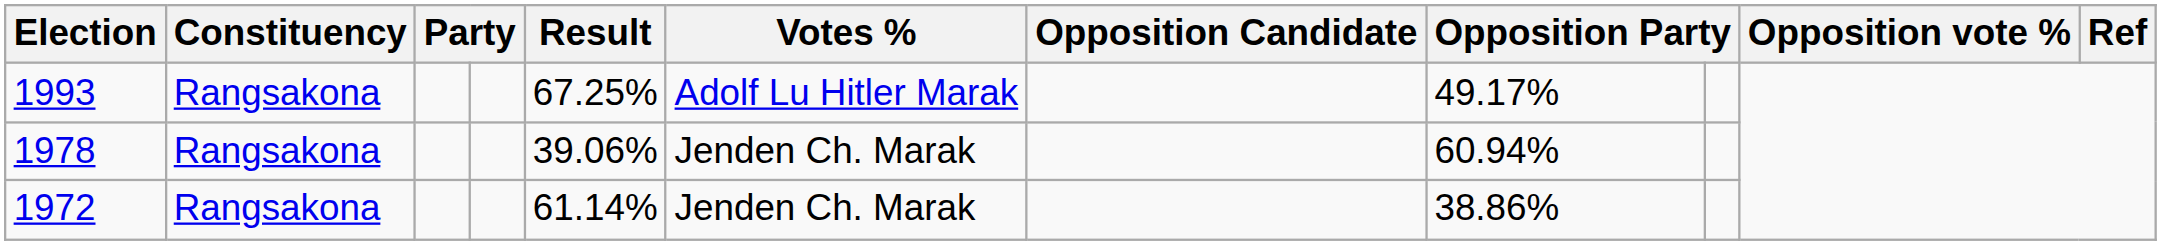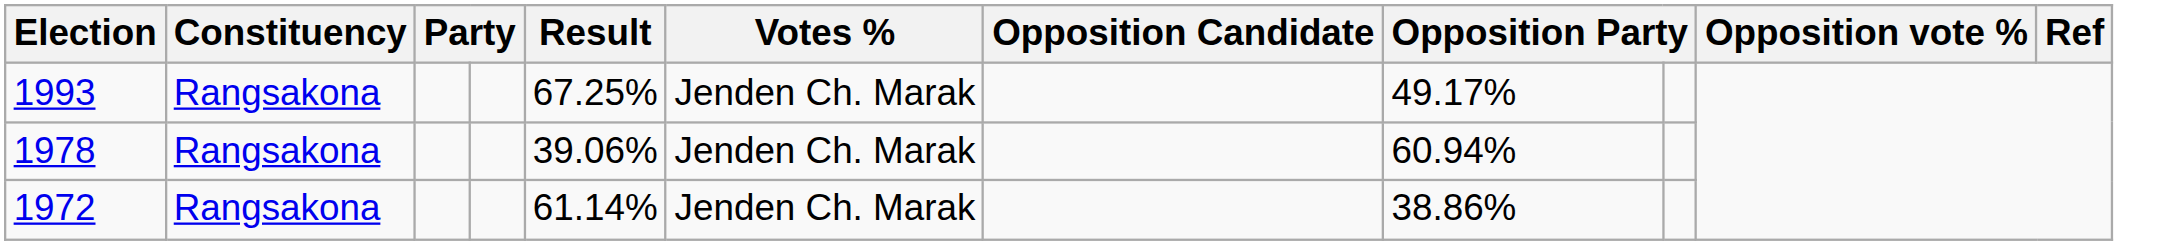 <table class="wikitable sortable">
 <tr>
 <th>Election</th>
 <th>Constituency</th>
 <th colspan="2">Party</th>
 <th>Result</th>
 <th>Votes %</th>
 <th>Opposition Candidate</th>
 <th colspan="2">Opposition Party</th>
 <th>Opposition vote %</th>
 <th>Ref</th>
 </tr>
 <tr>
 <td><a href='#'>1993</a></td>
 <td><a href='#'>Rangsakona</a></td>
 <td></td>
 <td></td>
 <td>67.25%</td>
-<td><a href='#'>Adolf Lu Hitler Marak</a></td>
+<td>Jenden Ch. Marak</td>
 <td></td>
 <td>49.17%</td>
 <td></td>
 </tr>
 <tr>
 <td><a href='#'>1978</a></td>
 <td><a href='#'>Rangsakona</a></td>
 <td></td>
 <td></td>
 <td>39.06%</td>
 <td>Jenden Ch. Marak</td>
 <td></td>
 <td>60.94%</td>
 <td></td>
 </tr>
 <tr>
 <td><a href='#'>1972</a></td>
 <td><a href='#'>Rangsakona</a></td>
 <td></td>
 <td></td>
 <td>61.14%</td>
 <td>Jenden Ch. Marak</td>
 <td></td>
 <td>38.86%</td>
 <td></td>
 </tr>
 </table>
